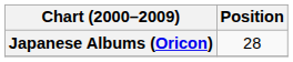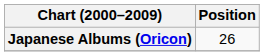 <table class="wikitable plainrowheaders">
 <tr>
 <th>Chart (2000–2009)</th>
 <th>Position</th>
 </tr>
 <tr>
 <th scope="row">Japanese Albums (<a href='#'>Oricon</a>)</th>
-<td style="text-align:center;">28</td>
+<td style="text-align:center;">26</td>
 </tr>
 <tr>
 </tr>
 </table>
